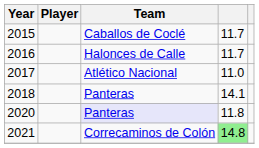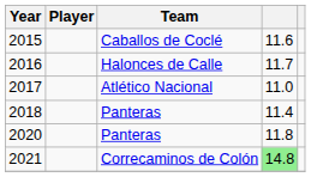 <table class="wikitable sortable">
 <tr>
 <th>Year</th>
 <th>Player</th>
 <th>Team</th>
 <th></th>
 <th></th>
 </tr>
 <tr>
 <td>2015</td>
 <td> </td>
 <td><a href='#'>Caballos de Coclé</a></td>
-<td>11.7</td>
+<td>11.6</td>
 <td></td>
 </tr>
 <tr>
 <td>2016</td>
 <td> </td>
 <td><a href='#'>Halonces de Calle</a></td>
 <td>11.7</td>
 <td></td>
 </tr>
 <tr>
 <td>2017</td>
 <td> </td>
 <td><a href='#'>Atlético Nacional</a></td>
 <td>11.0</td>
 <td></td>
 </tr>
 <tr>
 <td>2018</td>
 <td> </td>
 <td><a href='#'>Panteras</a></td>
-<td>14.1</td>
+<td>11.4</td>
 <td></td>
 </tr>
 <tr>
 <td>2020</td>
 <td> </td>
-<td style="background: lavender;"><a href='#'>Panteras</a></td>
+<td><a href='#'>Panteras</a></td>
 <td>11.8</td>
 <td></td>
 </tr>
 <tr>
 <td>2021</td>
 <td> </td>
 <td><a href='#'>Correcaminos de Colón</a></td>
 <td style="background: lightgreen;">14.8</td>
 <td></td>
 </tr>
 <tr>
 </tr>
 </table>
